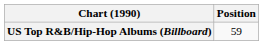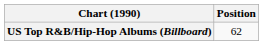 <table class="wikitable plainrowheaders" style="text-align:center">
 <tr>
 <th scope="col">Chart (1990)</th>
 <th scope="col">Position</th>
 </tr>
 <tr>
 <th scope="row">US Top R&B/Hip-Hop Albums (<em>Billboard</em>)</th>
-<td>59</td>
+<td>62</td>
 </tr>
 </table>
